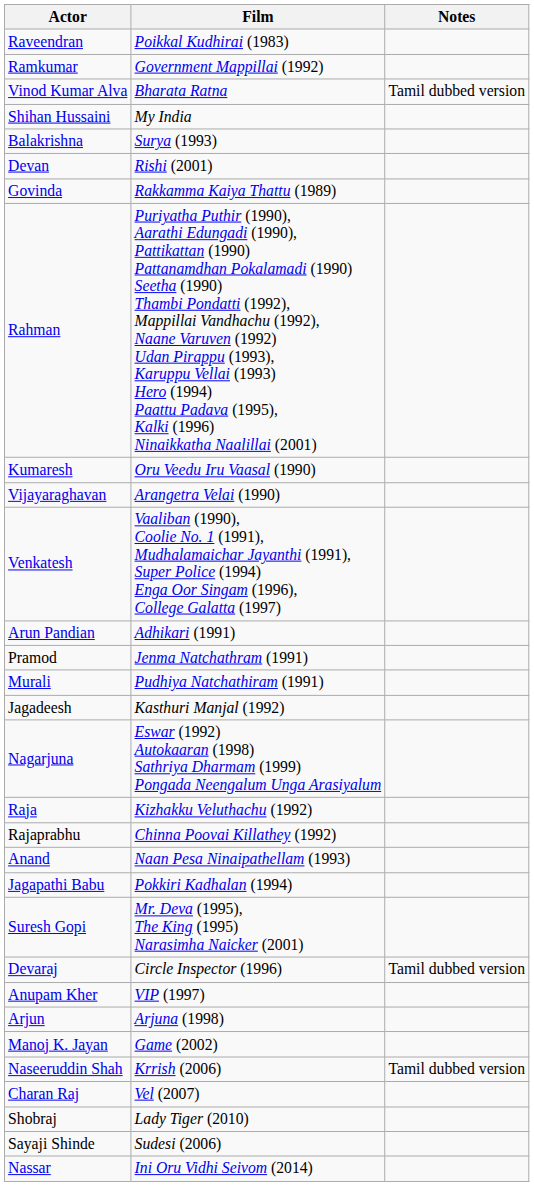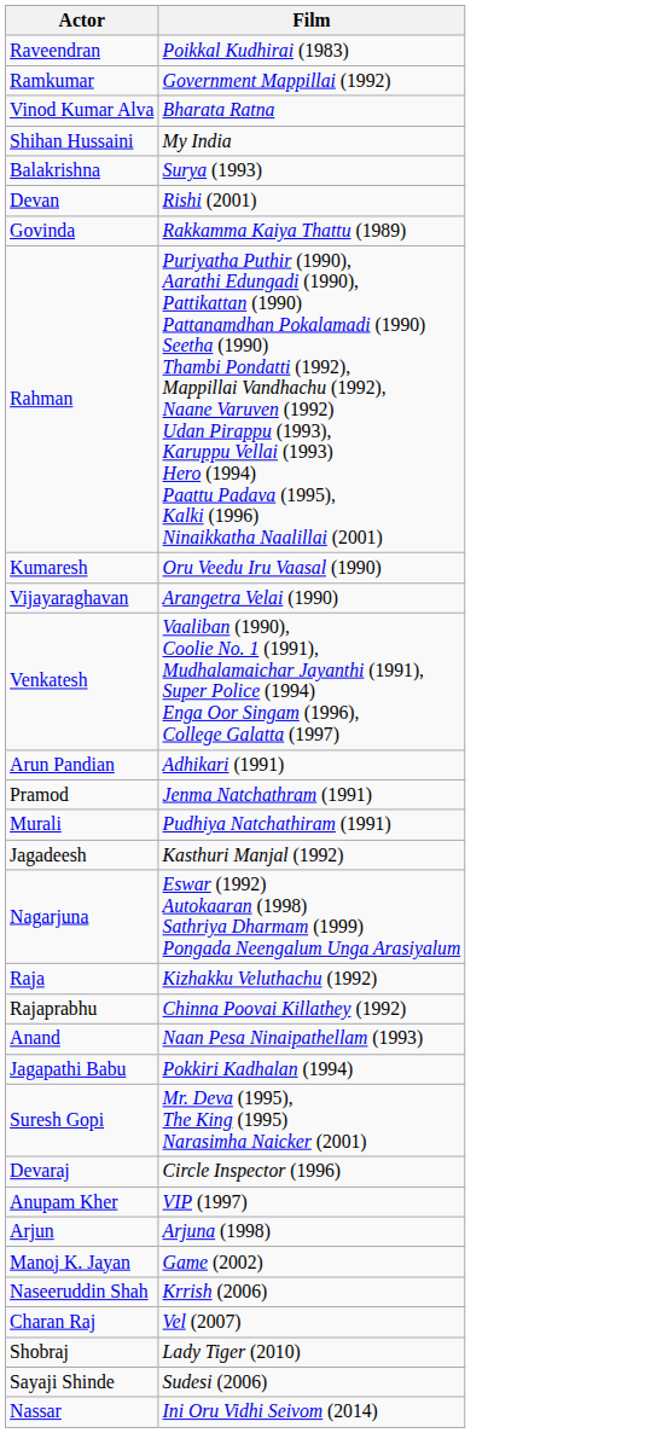 <table class="wikitable sortable">
 <tr>
 <th>Actor</th>
 <th>Film</th>
-<th class=unsortable>Notes</th>
 </tr>
 <tr>
 <td><a href='#'>Raveendran</a></td>
 <td><em><a href='#'>Poikkal Kudhirai</a></em> (1983)</td>
-<td></td>
 </tr>
 <tr>
 <td><a href='#'>Ramkumar</a></td>
 <td><em><a href='#'>Government Mappillai</a></em> (1992)</td>
-<td></td>
 </tr>
 <tr>
 <td><a href='#'>Vinod Kumar Alva</a></td>
 <td><em><a href='#'>Bharata Ratna</a></em></td>
-<td>Tamil dubbed version</td>
 </tr>
 <tr>
 <td><a href='#'>Shihan Hussaini</a></td>
 <td><em>My India</em></td>
-<td></td>
 </tr>
 <tr>
 <td><a href='#'>Balakrishna</a></td>
 <td><em><a href='#'>Surya</a></em> (1993)</td>
-<td></td>
 </tr>
 <tr>
 <td><a href='#'>Devan</a></td>
 <td><em><a href='#'>Rishi</a></em> (2001)</td>
-<td></td>
 </tr>
 <tr>
 <td><a href='#'>Govinda</a></td>
 <td><em><a href='#'>Rakkamma Kaiya Thattu</a></em> (1989)</td>
-<td></td>
 </tr>
 <tr>
 <td><a href='#'>Rahman</a></td>
 <td><em><a href='#'>Puriyatha Puthir</a></em> (1990),<br><em><a href='#'>Aarathi Edungadi</a></em> (1990),<br><em><a href='#'>Pattikattan</a></em> (1990)<br><em><a href='#'>Pattanamdhan Pokalamadi</a></em> (1990)<br><em><a href='#'>Seetha</a></em> (1990)<br><em><a href='#'>Thambi Pondatti</a></em> (1992),<br><em>Mappillai Vandhachu</em> (1992),<br><em><a href='#'>Naane Varuven</a></em> (1992)<br><em><a href='#'>Udan Pirappu</a></em> (1993),<br><em><a href='#'>Karuppu Vellai</a></em> (1993)<br><em><a href='#'>Hero</a></em> (1994)<br><em><a href='#'>Paattu Padava</a></em> (1995),<br><em><a href='#'>Kalki</a></em> (1996)<br><em><a href='#'>Ninaikkatha Naalillai</a></em> (2001)</td>
-<td></td>
 </tr>
 <tr>
 <td><a href='#'>Kumaresh</a></td>
 <td><em><a href='#'>Oru Veedu Iru Vaasal</a></em> (1990)</td>
-<td></td>
 </tr>
 <tr>
 <td><a href='#'>Vijayaraghavan</a></td>
 <td><em><a href='#'>Arangetra Velai</a></em> (1990)</td>
-<td></td>
 </tr>
 <tr>
 <td><a href='#'>Venkatesh</a></td>
 <td><em><a href='#'>Vaaliban</a></em> (1990),<br><em><a href='#'>Coolie No. 1</a></em> (1991),<br><em><a href='#'>Mudhalamaichar Jayanthi</a></em> (1991),<br><em><a href='#'>Super Police</a></em> (1994)<br><em><a href='#'>Enga Oor Singam</a></em> (1996),<br><em><a href='#'>College Galatta</a></em> (1997)</td>
-<td></td>
 </tr>
 <tr>
 <td><a href='#'>Arun Pandian</a></td>
 <td><em><a href='#'>Adhikari</a></em> (1991)</td>
-<td></td>
 </tr>
 <tr>
 <td>Pramod</td>
 <td><em><a href='#'>Jenma Natchathram</a></em> (1991)</td>
-<td></td>
 </tr>
 <tr>
 <td><a href='#'>Murali</a></td>
 <td><em><a href='#'>Pudhiya Natchathiram</a></em> (1991)</td>
-<td></td>
 </tr>
 <tr>
 <td>Jagadeesh</td>
 <td><em>Kasthuri Manjal</em> (1992)</td>
-<td></td>
 </tr>
 <tr>
 <td><a href='#'>Nagarjuna</a></td>
 <td><em><a href='#'>Eswar</a></em> (1992)<br> <em><a href='#'>Autokaaran</a></em> (1998)<br><em><a href='#'>Sathriya Dharmam</a></em> (1999)<br><em><a href='#'>Pongada Neengalum Unga Arasiyalum</a></em></td>
-<td></td>
 </tr>
 <tr>
 <td><a href='#'>Raja</a></td>
 <td><em><a href='#'>Kizhakku Veluthachu</a></em> (1992)</td>
-<td></td>
 </tr>
 <tr>
 <td>Rajaprabhu</td>
 <td><em><a href='#'>Chinna Poovai Killathey</a></em> (1992)</td>
-<td></td>
 </tr>
 <tr>
 <td><a href='#'>Anand</a></td>
 <td><em><a href='#'>Naan Pesa Ninaipathellam</a></em> (1993)</td>
-<td></td>
 </tr>
 <tr>
 <td><a href='#'>Jagapathi Babu</a></td>
 <td><em><a href='#'>Pokkiri Kadhalan</a></em> (1994)</td>
-<td></td>
 </tr>
 <tr>
 <td><a href='#'>Suresh Gopi</a></td>
 <td><em><a href='#'>Mr. Deva</a></em> (1995),<br><em><a href='#'>The King</a></em> (1995)<br><em><a href='#'>Narasimha Naicker</a></em> (2001)</td>
-<td></td>
 </tr>
 <tr>
 <td><a href='#'>Devaraj</a></td>
 <td><em>Circle Inspector</em> (1996)</td>
-<td>Tamil dubbed version</td>
 </tr>
 <tr>
 <td><a href='#'>Anupam Kher</a></td>
 <td><em><a href='#'>VIP</a></em> (1997)</td>
-<td></td>
 </tr>
 <tr>
 <td><a href='#'>Arjun</a></td>
 <td><em><a href='#'>Arjuna</a></em> (1998)</td>
-<td></td>
 </tr>
 <tr>
 <td><a href='#'>Manoj K. Jayan</a></td>
 <td><em><a href='#'>Game</a></em> (2002)</td>
-<td></td>
 </tr>
 <tr>
 <td><a href='#'>Naseeruddin Shah</a></td>
 <td><em><a href='#'>Krrish</a></em> (2006)</td>
-<td>Tamil dubbed version</td>
 </tr>
 <tr>
 <td><a href='#'>Charan Raj</a></td>
 <td><em><a href='#'>Vel</a></em>  (2007)</td>
-<td></td>
 </tr>
 <tr>
 <td>Shobraj</td>
 <td><em>Lady Tiger</em> (2010)</td>
-<td></td>
 </tr>
 <tr>
 <td>Sayaji Shinde</td>
 <td><em>Sudesi</em> (2006)</td>
-<td></td>
 </tr>
 <tr>
 <td><a href='#'>Nassar</a></td>
 <td><em><a href='#'>Ini Oru Vidhi Seivom</a></em> (2014)</td>
-<td></td>
 </tr>
 </table>
